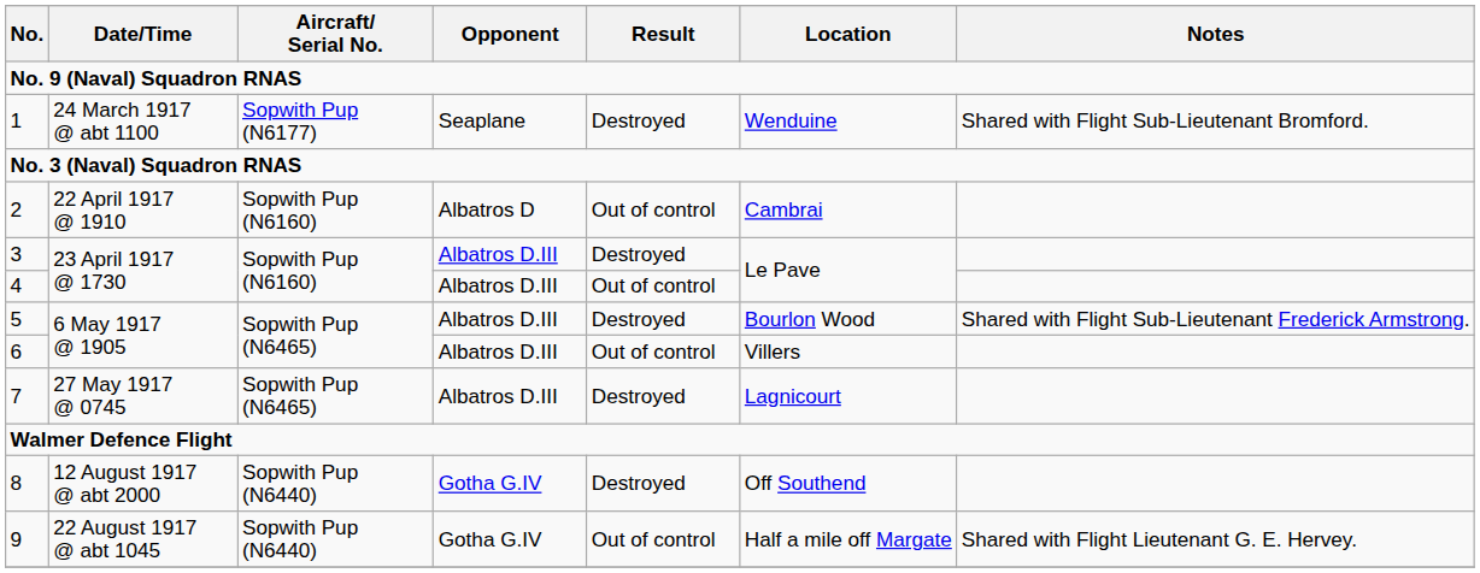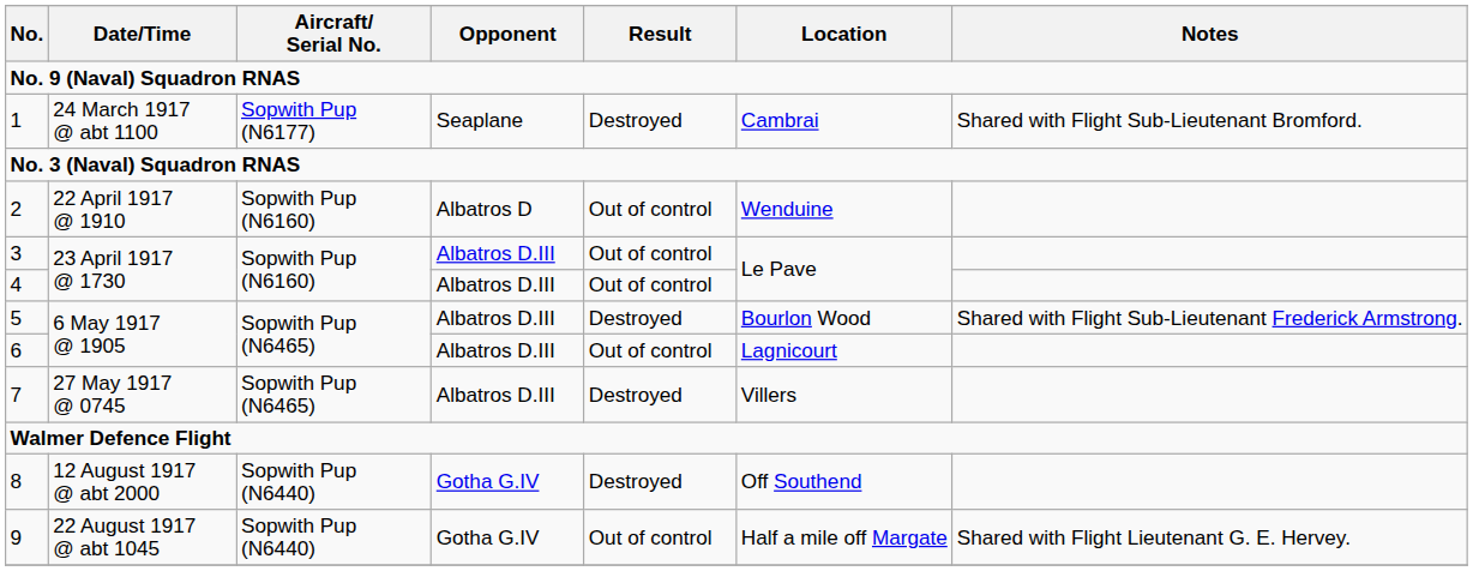 <table class="wikitable" style="font-size:90%;">
 <tr>
 </tr>
 <tr>
 <th>No.</th>
 <th width="125">Date/Time</th>
 <th width="130">Aircraft/<br>Serial No.</th>
 <th width="100">Opponent</th>
 <th width="100">Result</th>
 <th>Location</th>
 <th>Notes</th>
 </tr>
 <tr>
 <td colspan="7"><strong>No. 9 (Naval) Squadron RNAS</strong></td>
 </tr>
 <tr>
 <td>1</td>
 <td>24 March 1917<br>@ abt 1100</td>
 <td><a href='#'>Sopwith Pup</a><br>(N6177)</td>
 <td>Seaplane</td>
 <td>Destroyed</td>
-<td><a href='#'>Wenduine</a></td>
+<td><a href='#'>Cambrai</a></td>
 <td>Shared with Flight Sub-Lieutenant Bromford.</td>
 </tr>
 <tr>
 <td colspan="7"><strong>No. 3 (Naval) Squadron RNAS</strong></td>
 </tr>
 <tr>
 <td>2</td>
 <td>22 April 1917<br>@ 1910</td>
 <td>Sopwith Pup<br>(N6160)</td>
 <td>Albatros D</td>
 <td>Out of control</td>
-<td><a href='#'>Cambrai</a></td>
+<td><a href='#'>Wenduine</a></td>
 <td></td>
 </tr>
 <tr>
 <td>3</td>
 <td rowspan="2">23 April 1917<br>@ 1730</td>
 <td rowspan="2">Sopwith Pup<br>(N6160)</td>
 <td><a href='#'>Albatros D.III</a></td>
-<td>Destroyed</td>
+<td>Out of control</td>
 <td rowspan="2">Le Pave</td>
 <td></td>
 </tr>
 <tr>
 <td>4</td>
 <td>Albatros D.III</td>
 <td>Out of control</td>
 <td></td>
 </tr>
 <tr>
 <td>5</td>
 <td rowspan="2">6 May 1917<br>@ 1905</td>
 <td rowspan="2">Sopwith Pup<br>(N6465)</td>
 <td>Albatros D.III</td>
 <td>Destroyed</td>
 <td><a href='#'>Bourlon</a> Wood</td>
 <td>Shared with Flight Sub-Lieutenant <a href='#'>Frederick Armstrong</a>.</td>
 </tr>
 <tr>
 <td>6</td>
 <td>Albatros D.III</td>
 <td>Out of control</td>
-<td>Villers</td>
+<td><a href='#'>Lagnicourt</a></td>
 <td></td>
 </tr>
 <tr>
 <td>7</td>
 <td>27 May 1917<br>@ 0745</td>
 <td>Sopwith Pup<br>(N6465)</td>
 <td>Albatros D.III</td>
 <td>Destroyed</td>
-<td><a href='#'>Lagnicourt</a></td>
+<td>Villers</td>
 </tr>
 <tr>
 <td colspan="7"><strong>Walmer Defence Flight</strong></td>
 </tr>
 <tr>
 <td>8</td>
 <td>12 August 1917<br>@ abt 2000</td>
 <td>Sopwith Pup<br>(N6440)</td>
 <td><a href='#'>Gotha G.IV</a></td>
 <td>Destroyed</td>
 <td>Off <a href='#'>Southend</a></td>
 </tr>
 <tr>
 <td>9</td>
 <td>22 August 1917<br>@ abt 1045</td>
 <td>Sopwith Pup<br>(N6440)</td>
 <td>Gotha G.IV</td>
 <td>Out of control</td>
 <td>Half a mile off <a href='#'>Margate</a></td>
 <td>Shared with Flight Lieutenant G. E. Hervey.</td>
 </tr>
 <tr>
 </tr>
 </table>
